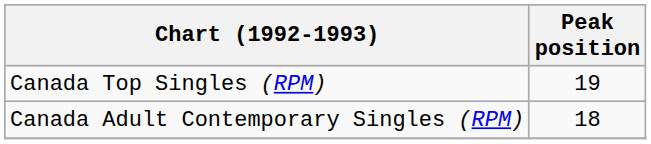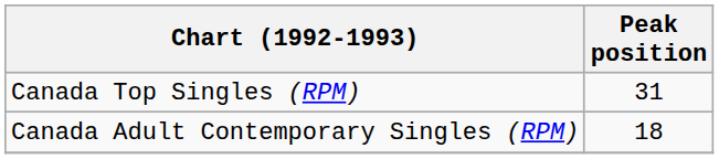 <table class="wikitable sortable plainrowheaders">
 <tr>
 <th>Chart (1992-1993)</th>
 <th>Peak<br>position</th>
 </tr>
 <tr>
 <td>Canada Top Singles <em>(<a href='#'>RPM</a>)</em></td>
-<td align="center">19</td>
+<td align="center">31</td>
 </tr>
 <tr>
 <td>Canada Adult Contemporary Singles <em>(<a href='#'>RPM</a>)</em></td>
 <td align=center>18</td>
 </tr>
 <tr>
 </tr>
 <tr>
 </tr>
 </table>
